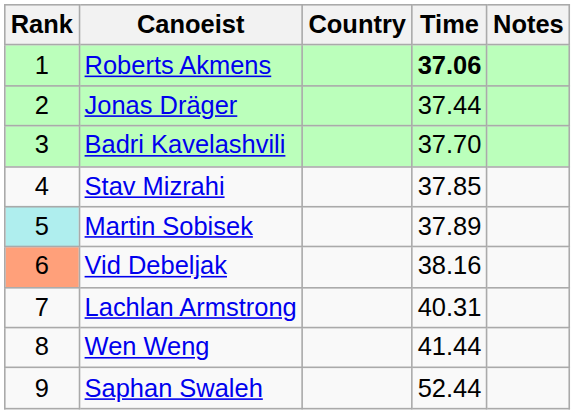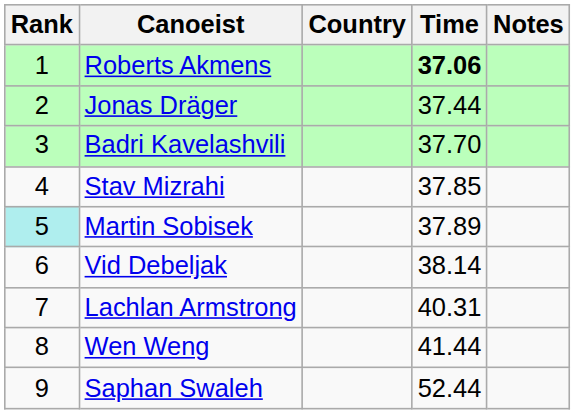 <table class="wikitable" style="text-align:center">
 <tr>
 <th>Rank</th>
 <th>Canoeist</th>
 <th>Country</th>
 <th>Time</th>
 <th>Notes</th>
 </tr>
 <tr bgcolor=bbffbb>
 <td>1</td>
 <td align="left"><a href='#'>Roberts Akmens</a></td>
 <td align="left"></td>
 <td><strong>37.06</strong></td>
 <td></td>
 </tr>
 <tr bgcolor=bbffbb>
 <td>2</td>
 <td align="left"><a href='#'>Jonas Dräger</a></td>
 <td align="left"></td>
 <td>37.44</td>
 <td></td>
 </tr>
 <tr bgcolor=bbffbb>
 <td>3</td>
 <td align="left"><a href='#'>Badri Kavelashvili</a></td>
 <td align="left"></td>
 <td>37.70</td>
 <td></td>
 </tr>
 <tr>
 <td>4</td>
 <td align="left"><a href='#'>Stav Mizrahi</a></td>
 <td align="left"></td>
 <td>37.85</td>
 <td></td>
 </tr>
 <tr>
 <td style="background: paleturquoise;">5</td>
 <td align="left"><a href='#'>Martin Sobisek</a></td>
 <td align="left"></td>
 <td>37.89</td>
 <td></td>
 </tr>
 <tr>
-<td style="background: lightsalmon;">6</td>
+<td>6</td>
 <td align="left"><a href='#'>Vid Debeljak</a></td>
 <td align="left"></td>
-<td>38.16</td>
+<td>38.14</td>
 <td></td>
 </tr>
 <tr>
 <td>7</td>
 <td align="left"><a href='#'>Lachlan Armstrong</a></td>
 <td align="left"></td>
 <td>40.31</td>
 <td></td>
 </tr>
 <tr>
 <td>8</td>
 <td align="left"><a href='#'>Wen Weng</a></td>
 <td align="left"></td>
 <td>41.44</td>
 <td></td>
 </tr>
 <tr>
 <td>9</td>
 <td align="left"><a href='#'>Saphan Swaleh</a></td>
 <td align="left"></td>
 <td>52.44</td>
 <td></td>
 </tr>
 </table>
